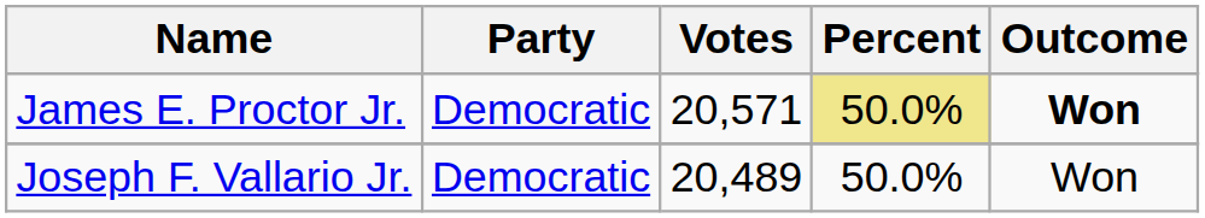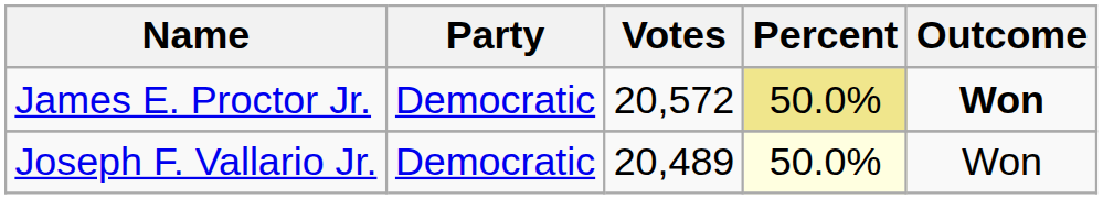 <table class=wikitable style="text-align:center">
 <tr>
 <th>Name</th>
 <th>Party</th>
 <th>Votes</th>
 <th>Percent</th>
 <th>Outcome</th>
 </tr>
 <tr>
 </tr>
 <tr>
 <td align=left><a href='#'>James E. Proctor Jr.</a></td>
 <td><a href='#'>Democratic</a></td>
-<td>20,571</td>
+<td>20,572</td>
 <td style="background: khaki;">50.0%</td>
 <td><strong>Won</strong></td>
 </tr>
 <tr>
 </tr>
 <tr>
 <td align=left><a href='#'>Joseph F. Vallario Jr.</a></td>
 <td><a href='#'>Democratic</a></td>
 <td>20,489</td>
-<td>50.0%</td>
+<td style="background: lightyellow;">50.0%</td>
 <td>Won</td>
 </tr>
 </table>
